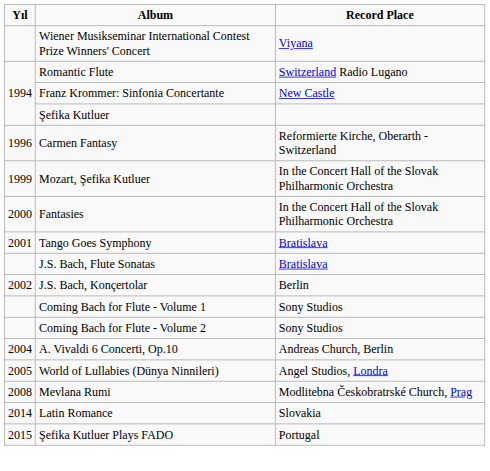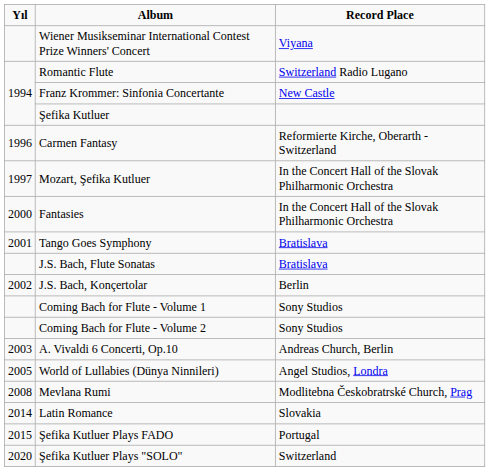 <table cellspacing="0" cellpadding="4" border="2" style="margin: 1em 1em 1em 0; background: #f9f9f9; border: 1px #aaa solid; border-collapse: collapse; font-size: 95%;">
 <tr>
 <th>Yıl</th>
 <th>Album</th>
 <th>Record Place</th>
 </tr>
 <tr>
 <td></td>
 <td>Wiener Musikseminar International Contest Prize Winners' Concert</td>
 <td><a href='#'>Viyana</a></td>
 </tr>
 <tr>
 <td rowspan="3">1994</td>
 <td>Romantic Flute</td>
 <td><a href='#'>Switzerland</a> Radio Lugano</td>
 </tr>
 <tr>
 <td>Franz Krommer: Sinfonia Concertante</td>
 <td><a href='#'>New Castle</a></td>
 </tr>
 <tr>
 <td>Şefika Kutluer</td>
 <td></td>
 </tr>
 <tr>
 <td>1996</td>
 <td>Carmen Fantasy</td>
 <td>Reformierte Kirche, Oberarth - Switzerland</td>
 </tr>
 <tr>
-<td>1999</td>
+<td>1997</td>
 <td>Mozart, Şefika Kutluer</td>
 <td>In the Concert Hall of the Slovak Philharmonic Orchestra</td>
 </tr>
 <tr>
 <td>2000</td>
 <td>Fantasies</td>
 <td>In the Concert Hall of the Slovak Philharmonic Orchestra</td>
 </tr>
 <tr>
 <td>2001</td>
 <td>Tango Goes Symphony</td>
 <td><a href='#'>Bratislava</a></td>
 </tr>
 <tr>
 <td></td>
 <td>J.S. Bach, Flute Sonatas</td>
 <td><a href='#'>Bratislava</a></td>
 </tr>
 <tr>
 <td>2002</td>
 <td>J.S. Bach, Konçertolar</td>
 <td>Berlin</td>
 </tr>
 <tr>
 <td></td>
 <td>Coming Bach for Flute - Volume 1</td>
 <td>Sony Studios</td>
 </tr>
 <tr>
 <td></td>
 <td>Coming Bach for Flute - Volume 2</td>
 <td>Sony Studios</td>
 </tr>
 <tr>
-<td>2004</td>
+<td>2003</td>
 <td>A. Vivaldi 6 Concerti, Op.10</td>
 <td>Andreas Church, Berlin</td>
 </tr>
 <tr>
 <td>2005</td>
 <td>World of Lullabies (Dünya Ninnileri)</td>
 <td>Angel Studios, <a href='#'>Londra</a></td>
 </tr>
 <tr>
 <td>2008</td>
 <td>Mevlana Rumi</td>
 <td>Modlitebna Českobratrské Church, <a href='#'>Prag</a></td>
 </tr>
 <tr>
 <td>2014</td>
 <td>Latin Romance</td>
 <td>Slovakia</td>
 </tr>
 <tr>
 <td>2015</td>
 <td>Şefika Kutluer Plays FADO</td>
 <td>Portugal</td>
 </tr>
+<tr>
+<td>2020</td>
+<td>Şefika Kutluer Plays "SOLO"</td>
+<td>Switzerland</td>
+</tr>
 </table>
